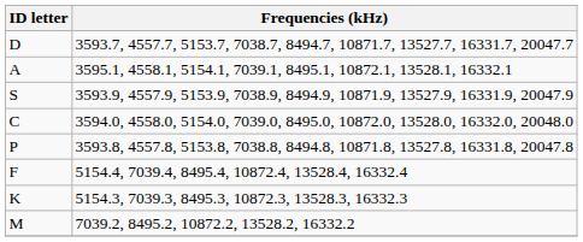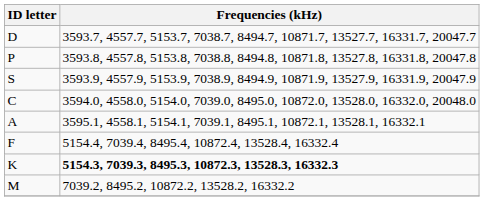 <table class="wikitable">
 <tr>
 <th>ID letter</th>
 <th>Frequencies (kHz)</th>
 </tr>
 <tr>
 <td>D</td>
 <td>3593.7, 4557.7, 5153.7, 7038.7, 8494.7, 10871.7, 13527.7, 16331.7, 20047.7</td>
 </tr>
 <tr>
-<td>A</td>
-<td>3595.1, 4558.1, 5154.1, 7039.1, 8495.1, 10872.1, 13528.1, 16332.1</td>
+<td>P</td>
+<td>3593.8, 4557.8, 5153.8, 7038.8, 8494.8, 10871.8, 13527.8, 16331.8, 20047.8</td>
 </tr>
 <tr>
 <td>S</td>
 <td>3593.9, 4557.9, 5153.9, 7038.9, 8494.9, 10871.9, 13527.9, 16331.9, 20047.9</td>
 </tr>
 <tr>
 <td>C</td>
 <td>3594.0, 4558.0, 5154.0, 7039.0, 8495.0, 10872.0, 13528.0, 16332.0, 20048.0</td>
 </tr>
 <tr>
-<td>P</td>
-<td>3593.8, 4557.8, 5153.8, 7038.8, 8494.8, 10871.8, 13527.8, 16331.8, 20047.8</td>
+<td>A</td>
+<td>3595.1, 4558.1, 5154.1, 7039.1, 8495.1, 10872.1, 13528.1, 16332.1</td>
 </tr>
 <tr>
 <td>F</td>
 <td>5154.4, 7039.4, 8495.4, 10872.4, 13528.4, 16332.4</td>
 </tr>
 <tr>
 <td>K</td>
-<td>5154.3, 7039.3, 8495.3, 10872.3, 13528.3, 16332.3</td>
+<td><strong>5154.3, 7039.3, 8495.3, 10872.3, 13528.3, 16332.3</strong></td>
 </tr>
 <tr>
 <td>M</td>
 <td>7039.2, 8495.2, 10872.2, 13528.2, 16332.2</td>
 </tr>
 <tr>
 </tr>
 </table>
